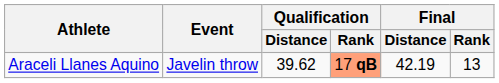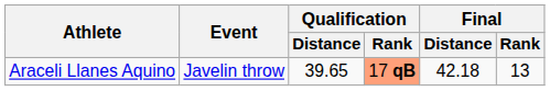 <table class=wikitable style="font-size:90%">
 <tr>
 <th rowspan=2>Athlete</th>
 <th rowspan=2>Event</th>
 <th colspan=2>Qualification</th>
 <th colspan=2>Final</th>
 </tr>
 <tr style="font-size:95%">
 <th>Distance</th>
 <th>Rank</th>
 <th>Distance</th>
 <th>Rank</th>
 </tr>
 <tr align=center>
 <td align=left><a href='#'>Araceli Llanes Aquino</a></td>
 <td align=left><a href='#'>Javelin throw</a></td>
-<td>39.62</td>
+<td>39.65</td>
 <td style="background: lightsalmon;">17 <strong>qB</strong></td>
-<td>42.19</td>
+<td>42.18</td>
 <td>13</td>
 </tr>
 </table>
